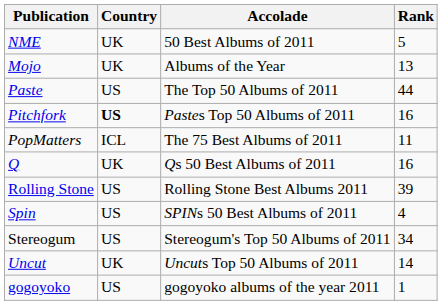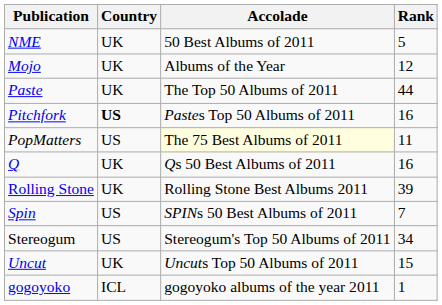 <table class="wikitable">
 <tr>
 <th>Publication</th>
 <th>Country</th>
 <th>Accolade</th>
 <th>Rank</th>
 </tr>
 <tr>
 <td><em><a href='#'>NME</a></em></td>
 <td>UK</td>
 <td>50 Best Albums of 2011</td>
 <td>5</td>
 </tr>
 <tr>
 <td><em><a href='#'>Mojo</a></em></td>
 <td>UK</td>
 <td>Albums of the Year</td>
-<td>13</td>
+<td>12</td>
 </tr>
 <tr>
 <td><em><a href='#'>Paste</a></em></td>
-<td>US</td>
+<td>UK</td>
 <td>The Top 50 Albums of 2011</td>
 <td>44</td>
 </tr>
 <tr>
 <td><a href='#'><em>Pitchfork</em></a></td>
 <td><strong>US</strong></td>
 <td><em>Paste</em>s Top 50 Albums of 2011</td>
 <td>16</td>
 </tr>
 <tr>
 <td><em>PopMatters</em></td>
-<td>ICL</td>
-<td>The 75 Best Albums of 2011</td>
+<td>US</td>
+<td style="background: lightyellow;">The 75 Best Albums of 2011</td>
 <td>11</td>
 </tr>
 <tr>
 <td><em><a href='#'>Q</a></em></td>
 <td>UK</td>
 <td><em>Q</em>s 50 Best Albums of 2011</td>
 <td>16</td>
 </tr>
 <tr>
 <td><a href='#'>Rolling Stone</a></td>
-<td>US</td>
+<td>UK</td>
 <td>Rolling Stone Best Albums 2011</td>
 <td>39</td>
 </tr>
 <tr>
 <td><em><a href='#'>Spin</a></em></td>
 <td>US</td>
 <td><em>SPIN</em>s 50 Best Albums of 2011</td>
-<td>4</td>
+<td>7</td>
 </tr>
 <tr>
 <td>Stereogum</td>
 <td>US</td>
 <td>Stereogum's Top 50 Albums of 2011</td>
 <td>34</td>
 </tr>
 <tr>
 <td><em><a href='#'>Uncut</a></em></td>
 <td>UK</td>
 <td><em>Uncut</em>s Top 50 Albums of 2011</td>
-<td>14</td>
+<td>15</td>
 </tr>
 <tr>
 <td><a href='#'>gogoyoko</a></td>
-<td>US</td>
+<td>ICL</td>
 <td>gogoyoko albums of the year 2011</td>
 <td>1</td>
 </tr>
 </table>
